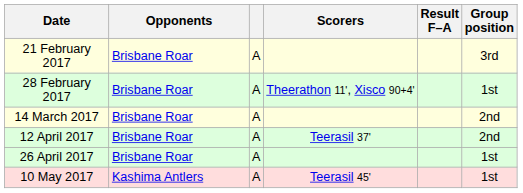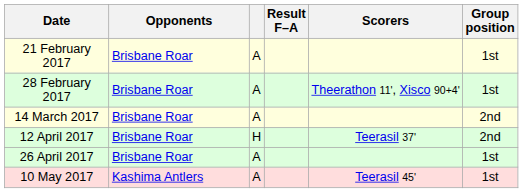 <table class="wikitable" style="text-align:center">
 <tr>
 <th width="125">Date</th>
 <th width="170">Opponents</th>
 <th></th>
+<th>Result<br>F–A</th>
 <th>Scorers</th>
-<th>Result<br>F–A</th>
 <th>Group<br>position</th>
 </tr>
 <tr bgcolor="#ffffdd">
 <td>21 February 2017</td>
 <td align="left"> <a href='#'>Brisbane Roar</a></td>
 <td>A</td>
 <td></td>
 <td></td>
-<td>3rd</td>
+<td>1st</td>
 </tr>
 <tr bgcolor="#ddffdd">
 <td>28 February 2017</td>
 <td align="left"> <a href='#'>Brisbane Roar</a></td>
 <td>A</td>
+<td></td>
 <td><a href='#'>Theerathon</a> <small>11'</small>, <a href='#'>Xisco</a> <small>90+4'</small></td>
-<td></td>
 <td>1st</td>
 </tr>
 <tr bgcolor="#ffffdd">
 <td>14 March 2017</td>
 <td align="left"> <a href='#'>Brisbane Roar</a></td>
 <td>A</td>
 <td></td>
 <td></td>
 <td>2nd</td>
 </tr>
 <tr bgcolor="#ddffdd">
 <td>12 April 2017</td>
 <td align="left"> <a href='#'>Brisbane Roar</a></td>
-<td>A</td>
+<td>H</td>
+<td></td>
 <td><a href='#'>Teerasil</a> <small>37'</small></td>
-<td></td>
 <td>2nd</td>
 </tr>
 <tr bgcolor="#ddffdd">
 <td>26 April 2017</td>
 <td align="left"> <a href='#'>Brisbane Roar</a></td>
 <td>A</td>
 <td></td>
 <td></td>
 <td>1st</td>
 </tr>
 <tr bgcolor="#ffdddd">
 <td>10 May 2017</td>
 <td align="left"> <a href='#'>Kashima Antlers</a></td>
 <td>A</td>
+<td></td>
 <td><a href='#'>Teerasil</a> <small>45'</small></td>
-<td></td>
 <td>1st</td>
 </tr>
 </table>
